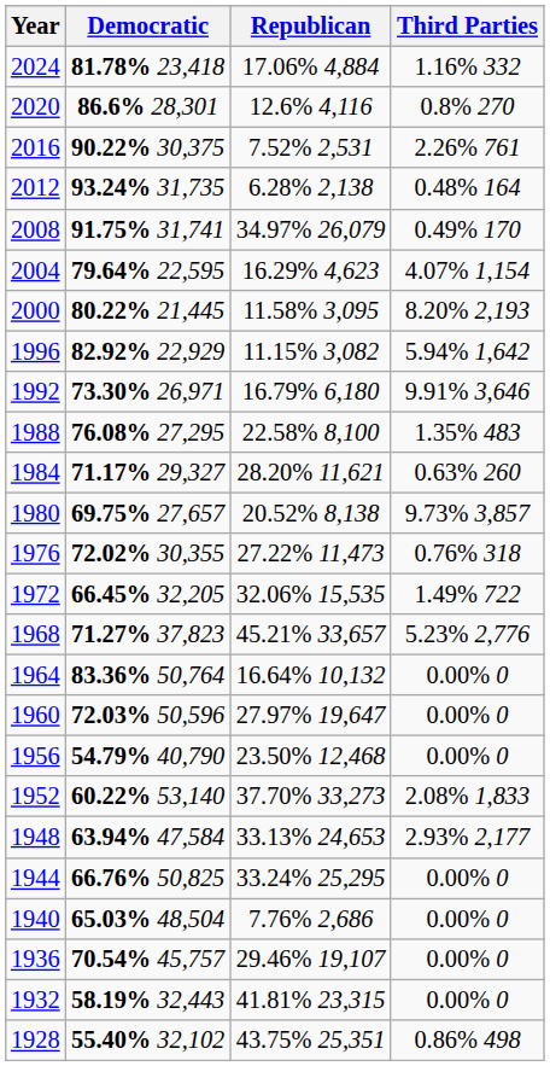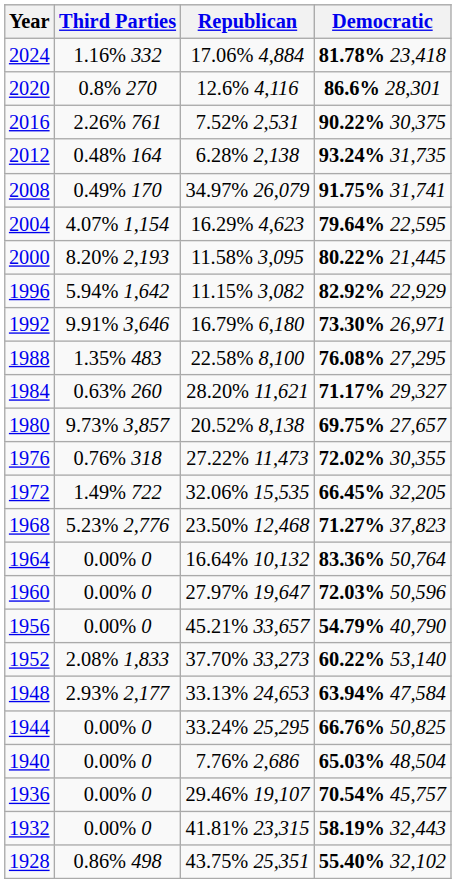 <table class="wikitable"  style="float:right; margin:1em; font-size:95%;">
 <tr style="background:lightgrey;">
 <th>Year</th>
+<th><a href='#'>Third Parties</a></th>
+<th><a href='#'>Republican</a></th>
 <th><a href='#'>Democratic</a></th>
-<th><a href='#'>Republican</a></th>
-<th><a href='#'>Third Parties</a></th>
 </tr>
 <tr>
 <td align="center" ><a href='#'>2024</a></td>
+<td align="center" >1.16% <em>332</em></td>
+<td align="center" >17.06% <em>4,884</em></td>
 <td align="center" ><strong>81.78%</strong> <em>23,418</em></td>
-<td align="center" >17.06% <em>4,884</em></td>
-<td align="center" >1.16% <em>332</em></td>
 </tr>
 <tr>
 <td align="center" ><a href='#'>2020</a></td>
+<td align="center" >0.8% <em>270</em></td>
+<td align="center" >12.6% <em>4,116</em></td>
 <td align="center" ><strong>86.6%</strong> <em>28,301</em></td>
-<td align="center" >12.6% <em>4,116</em></td>
-<td align="center" >0.8% <em>270</em></td>
 </tr>
 <tr>
 <td align="center" ><a href='#'>2016</a></td>
+<td align="center" >2.26% <em>761</em></td>
+<td align="center" >7.52% <em>2,531</em></td>
 <td align="center" ><strong>90.22%</strong> <em>30,375</em></td>
-<td align="center" >7.52% <em>2,531</em></td>
-<td align="center" >2.26% <em>761</em></td>
 </tr>
 <tr>
 <td align="center" ><a href='#'>2012</a></td>
+<td align="center" >0.48% <em>164</em></td>
+<td align="center" >6.28% <em>2,138</em></td>
 <td align="center" ><strong>93.24%</strong> <em>31,735</em></td>
-<td align="center" >6.28% <em>2,138</em></td>
-<td align="center" >0.48% <em>164</em></td>
 </tr>
 <tr>
 <td align="center" ><a href='#'>2008</a></td>
+<td align="center" >0.49% <em>170</em></td>
+<td align="center" >34.97% <em>26,079</em></td>
 <td align="center" ><strong>91.75%</strong> <em>31,741</em></td>
-<td align="center" >34.97% <em>26,079</em></td>
-<td align="center" >0.49% <em>170</em></td>
 </tr>
 <tr>
 <td align="center" ><a href='#'>2004</a></td>
+<td align="center" >4.07% <em>1,154</em></td>
+<td align="center" >16.29% <em>4,623</em></td>
 <td align="center" ><strong>79.64%</strong> <em>22,595</em></td>
-<td align="center" >16.29% <em>4,623</em></td>
-<td align="center" >4.07% <em>1,154</em></td>
 </tr>
 <tr>
 <td align="center" ><a href='#'>2000</a></td>
+<td align="center" >8.20% <em>2,193</em></td>
+<td align="center" >11.58% <em>3,095</em></td>
 <td align="center" ><strong>80.22%</strong> <em>21,445</em></td>
-<td align="center" >11.58% <em>3,095</em></td>
-<td align="center" >8.20% <em>2,193</em></td>
 </tr>
 <tr>
 <td align="center" ><a href='#'>1996</a></td>
+<td align="center" >5.94% <em>1,642</em></td>
+<td align="center" >11.15% <em>3,082</em></td>
 <td align="center" ><strong>82.92%</strong> <em>22,929</em></td>
-<td align="center" >11.15% <em>3,082</em></td>
-<td align="center" >5.94% <em>1,642</em></td>
 </tr>
 <tr>
 <td align="center" ><a href='#'>1992</a></td>
+<td align="center" >9.91% <em>3,646</em></td>
+<td align="center" >16.79% <em>6,180</em></td>
 <td align="center" ><strong>73.30%</strong> <em>26,971</em></td>
-<td align="center" >16.79% <em>6,180</em></td>
-<td align="center" >9.91% <em>3,646</em></td>
 </tr>
 <tr>
 <td align="center" ><a href='#'>1988</a></td>
+<td align="center" >1.35% <em>483</em></td>
+<td align="center" >22.58% <em>8,100</em></td>
 <td align="center" ><strong>76.08%</strong> <em>27,295</em></td>
-<td align="center" >22.58% <em>8,100</em></td>
-<td align="center" >1.35% <em>483</em></td>
 </tr>
 <tr>
 <td align="center" ><a href='#'>1984</a></td>
+<td align="center" >0.63% <em>260</em></td>
+<td align="center" >28.20% <em>11,621</em></td>
 <td align="center" ><strong>71.17%</strong> <em>29,327</em></td>
-<td align="center" >28.20% <em>11,621</em></td>
-<td align="center" >0.63% <em>260</em></td>
 </tr>
 <tr>
 <td align="center" ><a href='#'>1980</a></td>
+<td align="center" >9.73% <em>3,857</em></td>
+<td align="center" >20.52% <em>8,138</em></td>
 <td align="center" ><strong>69.75%</strong> <em>27,657</em></td>
-<td align="center" >20.52% <em>8,138</em></td>
-<td align="center" >9.73% <em>3,857</em></td>
 </tr>
 <tr>
 <td align="center" ><a href='#'>1976</a></td>
+<td align="center" >0.76% <em>318</em></td>
+<td align="center" >27.22% <em>11,473</em></td>
 <td align="center" ><strong>72.02%</strong> <em>30,355</em></td>
-<td align="center" >27.22% <em>11,473</em></td>
-<td align="center" >0.76% <em>318</em></td>
 </tr>
 <tr>
 <td align="center" ><a href='#'>1972</a></td>
+<td align="center" >1.49% <em>722</em></td>
+<td align="center" >32.06% <em>15,535</em></td>
 <td align="center" ><strong>66.45%</strong> <em>32,205</em></td>
-<td align="center" >32.06% <em>15,535</em></td>
-<td align="center" >1.49% <em>722</em></td>
 </tr>
 <tr>
 <td align="center" ><a href='#'>1968</a></td>
+<td align="center" >5.23% <em>2,776</em></td>
+<td align="center" >23.50% <em>12,468</em></td>
 <td align="center" ><strong>71.27%</strong> <em>37,823</em></td>
-<td align="center" >45.21% <em>33,657</em></td>
-<td align="center" >5.23% <em>2,776</em></td>
 </tr>
 <tr>
 <td align="center" ><a href='#'>1964</a></td>
+<td align="center" >0.00% <em>0</em></td>
+<td align="center" >16.64% <em>10,132</em></td>
 <td align="center" ><strong>83.36%</strong> <em>50,764</em></td>
-<td align="center" >16.64% <em>10,132</em></td>
-<td align="center" >0.00% <em>0</em></td>
 </tr>
 <tr>
 <td align="center" ><a href='#'>1960</a></td>
+<td align="center" >0.00% <em>0</em></td>
+<td align="center" >27.97% <em>19,647</em></td>
 <td align="center" ><strong>72.03%</strong> <em>50,596</em></td>
-<td align="center" >27.97% <em>19,647</em></td>
-<td align="center" >0.00% <em>0</em></td>
 </tr>
 <tr>
 <td align="center" ><a href='#'>1956</a></td>
+<td align="center" >0.00% <em>0</em></td>
+<td align="center" >45.21% <em>33,657</em></td>
 <td align="center" ><strong>54.79%</strong> <em>40,790</em></td>
-<td align="center" >23.50% <em>12,468</em></td>
-<td align="center" >0.00% <em>0</em></td>
 </tr>
 <tr>
 <td align="center" ><a href='#'>1952</a></td>
+<td align="center" >2.08% <em>1,833</em></td>
+<td align="center" >37.70% <em>33,273</em></td>
 <td align="center" ><strong>60.22%</strong> <em>53,140</em></td>
-<td align="center" >37.70% <em>33,273</em></td>
-<td align="center" >2.08% <em>1,833</em></td>
 </tr>
 <tr>
 <td align="center" ><a href='#'>1948</a></td>
+<td align="center" >2.93% <em>2,177</em></td>
+<td align="center" >33.13% <em>24,653</em></td>
 <td align="center" ><strong>63.94%</strong> <em>47,584</em></td>
-<td align="center" >33.13% <em>24,653</em></td>
-<td align="center" >2.93% <em>2,177</em></td>
 </tr>
 <tr>
 <td align="center" ><a href='#'>1944</a></td>
+<td align="center" >0.00% <em>0</em></td>
+<td align="center" >33.24% <em>25,295</em></td>
 <td align="center" ><strong>66.76%</strong> <em>50,825</em></td>
-<td align="center" >33.24% <em>25,295</em></td>
-<td align="center" >0.00% <em>0</em></td>
 </tr>
 <tr>
 <td align="center" ><a href='#'>1940</a></td>
+<td align="center" >0.00% <em>0</em></td>
+<td align="center" >7.76% <em>2,686</em></td>
 <td align="center" ><strong>65.03%</strong> <em>48,504</em></td>
-<td align="center" >7.76% <em>2,686</em></td>
-<td align="center" >0.00% <em>0</em></td>
 </tr>
 <tr>
 <td align="center" ><a href='#'>1936</a></td>
+<td align="center" >0.00% <em>0</em></td>
+<td align="center" >29.46% <em>19,107</em></td>
 <td align="center" ><strong>70.54%</strong> <em>45,757</em></td>
-<td align="center" >29.46% <em>19,107</em></td>
-<td align="center" >0.00% <em>0</em></td>
 </tr>
 <tr>
 <td align="center" ><a href='#'>1932</a></td>
+<td align="center" >0.00% <em>0</em></td>
+<td align="center" >41.81% <em>23,315</em></td>
 <td align="center" ><strong>58.19%</strong> <em>32,443</em></td>
-<td align="center" >41.81% <em>23,315</em></td>
-<td align="center" >0.00% <em>0</em></td>
 </tr>
 <tr>
 <td align="center" ><a href='#'>1928</a></td>
+<td align="center" >0.86% <em>498</em></td>
+<td align="center" >43.75% <em>25,351</em></td>
 <td align="center" ><strong>55.40%</strong> <em>32,102</em></td>
-<td align="center" >43.75% <em>25,351</em></td>
-<td align="center" >0.86% <em>498</em></td>
 </tr>
 </table>
